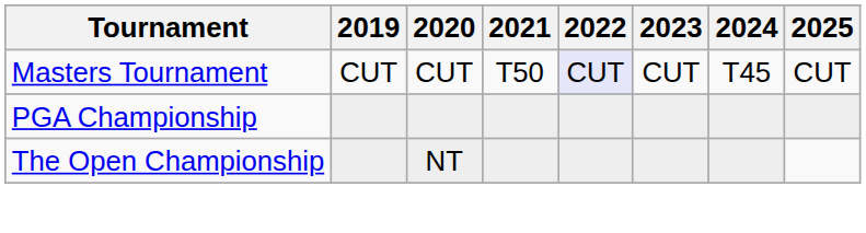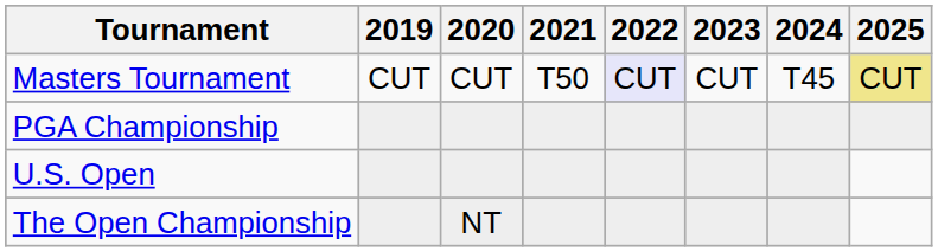 <table class="wikitable" style="font-size:95%;text-align:center;">
 <tr>
 <th>Tournament</th>
 <th>2019</th>
 <th>2020</th>
 <th>2021</th>
 <th>2022</th>
 <th>2023</th>
 <th>2024</th>
 <th>2025</th>
 </tr>
 <tr>
 <td align=left><a href='#'>Masters Tournament</a></td>
 <td>CUT</td>
 <td>CUT</td>
 <td>T50</td>
 <td style="background: lavender;">CUT</td>
 <td>CUT</td>
 <td>T45</td>
-<td>CUT</td>
+<td style="background: khaki;">CUT</td>
 </tr>
 <tr>
 <td align=left><a href='#'>PGA Championship</a></td>
 <td style="background:#eeeeee;"></td>
 <td style="background:#eeeeee;"></td>
 <td style="background:#eeeeee;"></td>
 <td style="background:#eeeeee;"></td>
 <td style="background:#eeeeee;"></td>
 <td style="background:#eeeeee;"></td>
 <td style="background:#eeeeee;"></td>
 </tr>
 <tr>
+<td align=left><a href='#'>U.S. Open</a></td>
+<td style="background:#eeeeee;"></td>
+<td style="background:#eeeeee;"></td>
+<td style="background:#eeeeee;"></td>
+<td style="background:#eeeeee;"></td>
+<td style="background:#eeeeee;"></td>
+<td style="background:#eeeeee;"></td>
+<td></td>
+</tr>
+<tr>
 <td align=left><a href='#'>The Open Championship</a></td>
 <td style="background:#eeeeee;"></td>
 <td style="background:#eeeeee;">NT</td>
 <td style="background:#eeeeee;"></td>
 <td style="background:#eeeeee;"></td>
 <td style="background:#eeeeee;"></td>
 <td style="background:#eeeeee;"></td>
 <td></td>
 </tr>
 </table>
